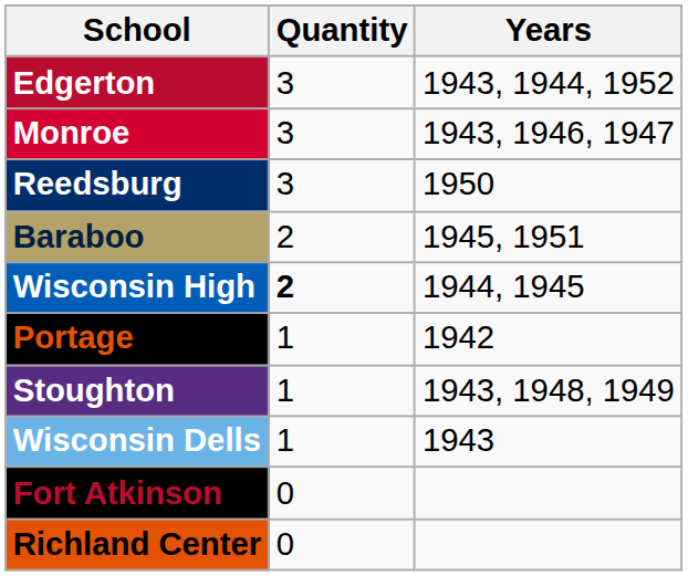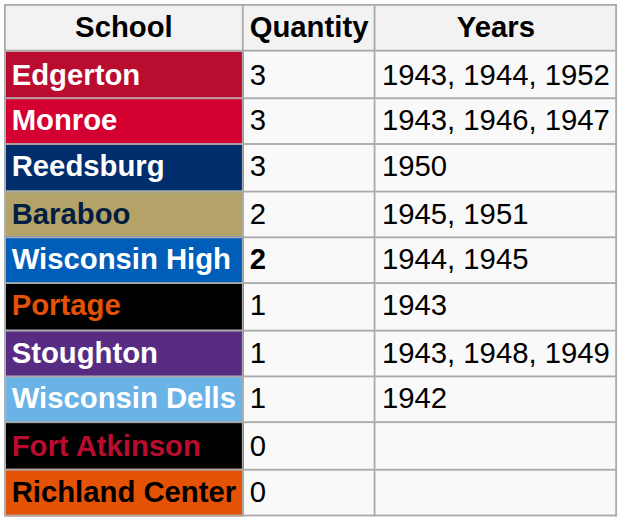 <table class="wikitable">
 <tr>
 <th>School</th>
 <th>Quantity</th>
 <th>Years</th>
 </tr>
 <tr>
 <td style="background: #ba0c2f; color: white"><strong>Edgerton</strong></td>
 <td>3</td>
 <td>1943, 1944, 1952</td>
 </tr>
 <tr>
 <td style="background: #d50032; color: white"><strong>Monroe</strong></td>
 <td>3</td>
 <td>1943, 1946, 1947</td>
 </tr>
 <tr>
 <td style="background: #002d6c; color: white"><strong>Reedsburg</strong></td>
 <td>3</td>
 <td>1950</td>
 </tr>
 <tr>
 <td style="background: #b3a369; color: #041e42"><strong>Baraboo</strong></td>
 <td>2</td>
 <td>1945, 1951</td>
 </tr>
 <tr>
 <td style="background: #005eb8; color: white"><strong>Wisconsin High</strong></td>
 <td><strong>2</strong></td>
 <td>1944, 1945</td>
 </tr>
 <tr>
 <td style="background: black; color: #e35205"><strong>Portage</strong></td>
 <td>1</td>
-<td>1942</td>
+<td>1943</td>
 </tr>
 <tr>
 <td style="background: #582c83; color: white"><strong>Stoughton</strong></td>
 <td>1</td>
 <td>1943, 1948, 1949</td>
 </tr>
 <tr>
 <td style="background: #69b3e7; color: white"><strong>Wisconsin Dells</strong></td>
 <td>1</td>
-<td>1943</td>
+<td>1942</td>
 </tr>
 <tr>
 <td style="background: black; color: #ba0c2f"><strong>Fort Atkinson</strong></td>
 <td>0</td>
 <td></td>
 </tr>
 <tr>
 <td style="background: #e35205; color: black"><strong>Richland Center</strong></td>
 <td>0</td>
 <td></td>
 </tr>
 </table>
